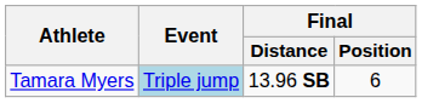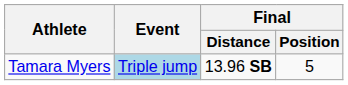 <table class=wikitable style="font-size:90%">
 <tr>
 <th rowspan="2">Athlete</th>
 <th rowspan="2">Event</th>
 <th colspan="2">Final</th>
 </tr>
 <tr style="font-size:95%">
 <th>Distance</th>
 <th>Position</th>
 </tr>
 <tr align=center>
 <td align=left><a href='#'>Tamara Myers</a></td>
 <td align=left style="background: lightblue;"><a href='#'>Triple jump</a></td>
 <td>13.96 <strong>SB</strong></td>
-<td>6</td>
+<td>5</td>
 </tr>
 </table>
